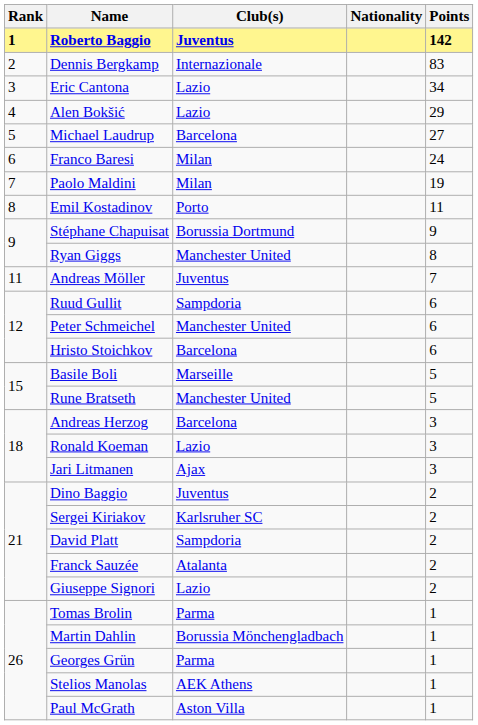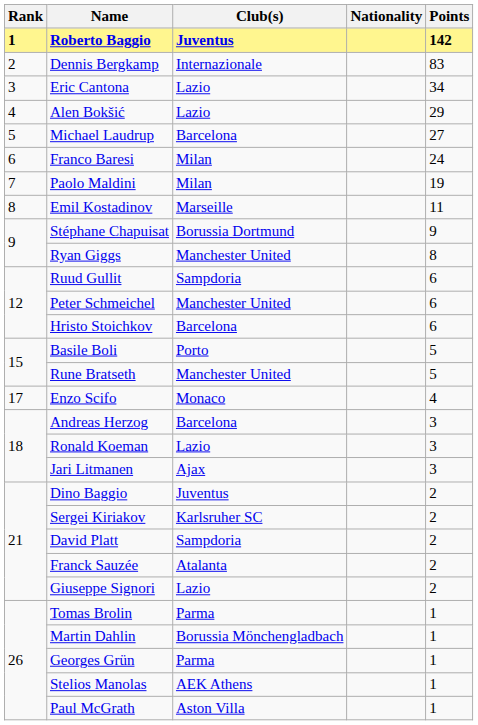 <table class="wikitable">
 <tr>
 <th>Rank</th>
 <th>Name</th>
 <th>Club(s)</th>
 <th>Nationality</th>
 <th>Points</th>
 </tr>
 <tr style="background-color: #FFF68F; font-weight: bold;">
 <td>1</td>
 <td><a href='#'>Roberto Baggio</a></td>
 <td align="left"> <a href='#'>Juventus</a></td>
 <td></td>
 <td>142</td>
 </tr>
 <tr>
 <td>2</td>
 <td><a href='#'>Dennis Bergkamp</a></td>
 <td align="left"> <a href='#'>Internazionale</a></td>
 <td></td>
 <td>83</td>
 </tr>
 <tr>
 <td>3</td>
 <td><a href='#'>Eric Cantona</a></td>
 <td align="left"> <a href='#'>Lazio</a></td>
 <td></td>
 <td>34</td>
 </tr>
 <tr>
 <td>4</td>
 <td><a href='#'>Alen Bokšić</a></td>
 <td align="left"> <a href='#'>Lazio</a></td>
 <td></td>
 <td>29</td>
 </tr>
 <tr>
 <td>5</td>
 <td><a href='#'>Michael Laudrup</a></td>
 <td align="left"> <a href='#'>Barcelona</a></td>
 <td></td>
 <td>27</td>
 </tr>
 <tr>
 <td>6</td>
 <td><a href='#'>Franco Baresi</a></td>
 <td align="left"> <a href='#'>Milan</a></td>
 <td></td>
 <td>24</td>
 </tr>
 <tr>
 <td>7</td>
 <td><a href='#'>Paolo Maldini</a></td>
 <td align="left"> <a href='#'>Milan</a></td>
 <td></td>
 <td>19</td>
 </tr>
 <tr>
 <td>8</td>
 <td><a href='#'>Emil Kostadinov</a></td>
-<td align="left"> <a href='#'>Porto</a></td>
+<td align="left"> <a href='#'>Marseille</a></td>
 <td></td>
 <td>11</td>
 </tr>
 <tr>
 <td rowspan="2">9</td>
 <td><a href='#'>Stéphane Chapuisat</a></td>
 <td align="left"> <a href='#'>Borussia Dortmund</a></td>
 <td></td>
 <td>9</td>
 </tr>
 <tr>
 <td><a href='#'>Ryan Giggs</a></td>
 <td align="left"> <a href='#'>Manchester United</a></td>
 <td></td>
 <td>8</td>
-</tr>
-<tr>
-<td>11</td>
-<td><a href='#'>Andreas Möller</a></td>
-<td align="left"> <a href='#'>Juventus</a></td>
-<td></td>
-<td>7</td>
 </tr>
 <tr>
 <td rowspan="3">12</td>
 <td><a href='#'>Ruud Gullit</a></td>
 <td align="left"> <a href='#'>Sampdoria</a></td>
 <td></td>
 <td>6</td>
 </tr>
 <tr>
 <td><a href='#'>Peter Schmeichel</a></td>
 <td align="left"> <a href='#'>Manchester United</a></td>
 <td></td>
 <td>6</td>
 </tr>
 <tr>
 <td><a href='#'>Hristo Stoichkov</a></td>
 <td align="left"> <a href='#'>Barcelona</a></td>
 <td></td>
 <td>6</td>
 </tr>
 <tr>
 <td rowspan="2">15</td>
 <td><a href='#'>Basile Boli</a></td>
-<td align="left"> <a href='#'>Marseille</a></td>
+<td align="left"> <a href='#'>Porto</a></td>
 <td></td>
 <td>5</td>
 </tr>
 <tr>
 <td><a href='#'>Rune Bratseth</a></td>
 <td align="left"> <a href='#'>Manchester United</a></td>
 <td></td>
 <td>5</td>
+</tr>
+<tr>
+<td>17</td>
+<td><a href='#'>Enzo Scifo</a></td>
+<td align="left"> <a href='#'>Monaco</a></td>
+<td></td>
+<td>4</td>
 </tr>
 <tr>
 <td rowspan="3">18</td>
 <td><a href='#'>Andreas Herzog</a></td>
 <td align="left"> <a href='#'>Barcelona</a></td>
 <td></td>
 <td>3</td>
 </tr>
 <tr>
 <td><a href='#'>Ronald Koeman</a></td>
 <td align="left"> <a href='#'>Lazio</a></td>
 <td></td>
 <td>3</td>
 </tr>
 <tr>
 <td><a href='#'>Jari Litmanen</a></td>
 <td align="left"> <a href='#'>Ajax</a></td>
 <td></td>
 <td>3</td>
 </tr>
 <tr>
 <td rowspan="5">21</td>
 <td><a href='#'>Dino Baggio</a></td>
 <td align="left"> <a href='#'>Juventus</a></td>
 <td></td>
 <td>2</td>
 </tr>
 <tr>
 <td><a href='#'>Sergei Kiriakov</a></td>
 <td align="left"> <a href='#'>Karlsruher SC</a></td>
 <td></td>
 <td>2</td>
 </tr>
 <tr>
 <td><a href='#'>David Platt</a></td>
 <td align="left"> <a href='#'>Sampdoria</a></td>
 <td></td>
 <td>2</td>
 </tr>
 <tr>
 <td><a href='#'>Franck Sauzée</a></td>
 <td align="left"> <a href='#'>Atalanta</a></td>
 <td></td>
 <td>2</td>
 </tr>
 <tr>
 <td><a href='#'>Giuseppe Signori</a></td>
 <td align="left"> <a href='#'>Lazio</a></td>
 <td></td>
 <td>2</td>
 </tr>
 <tr>
 <td rowspan="5">26</td>
 <td><a href='#'>Tomas Brolin</a></td>
 <td align="left"> <a href='#'>Parma</a></td>
 <td></td>
 <td>1</td>
 </tr>
 <tr>
 <td><a href='#'>Martin Dahlin</a></td>
 <td align="left"> <a href='#'>Borussia Mönchengladbach</a></td>
 <td></td>
 <td>1</td>
 </tr>
 <tr>
 <td><a href='#'>Georges Grün</a></td>
 <td align="left"> <a href='#'>Parma</a></td>
 <td></td>
 <td>1</td>
 </tr>
 <tr>
 <td><a href='#'>Stelios Manolas</a></td>
 <td align="left"> <a href='#'>AEK Athens</a></td>
 <td></td>
 <td>1</td>
 </tr>
 <tr>
 <td><a href='#'>Paul McGrath</a></td>
 <td align="left"> <a href='#'>Aston Villa</a></td>
 <td></td>
 <td>1</td>
 </tr>
 </table>
